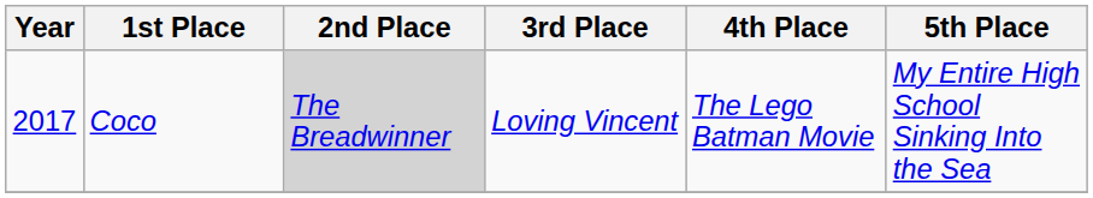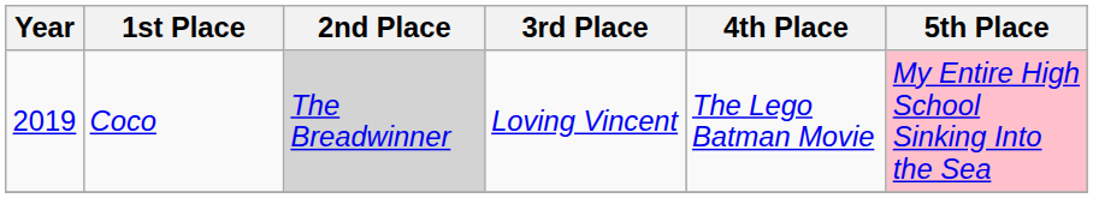 <table class="wikitable">
 <tr>
 <th scope="col" width="3%">Year</th>
 <th scope="col" width="18%">1st Place</th>
 <th scope="col" width="18%">2nd Place</th>
 <th scope="col" width="18%">3rd Place</th>
 <th scope="col" width="18%">4th Place</th>
 <th scope="col" width="18%">5th Place</th>
 </tr>
 <tr>
-<td align="center"><a href='#'>2017</a></td>
+<td align="center"><a href='#'>2019</a></td>
 <td><em><a href='#'>Coco</a></em></td>
 <td style="background: lightgrey;"><em><a href='#'>The Breadwinner</a></em></td>
 <td><em><a href='#'>Loving Vincent</a></em></td>
 <td><em><a href='#'>The Lego Batman Movie</a></em></td>
-<td><em><a href='#'>My Entire High School Sinking Into the Sea</a></em></td>
+<td style="background: pink;"><em><a href='#'>My Entire High School Sinking Into the Sea</a></em></td>
 </tr>
 <tr>
 </tr>
 </table>
